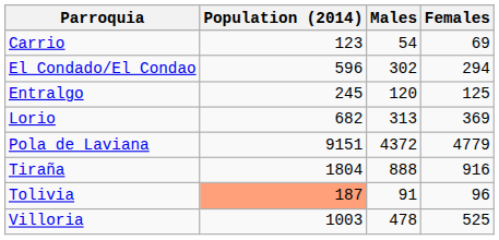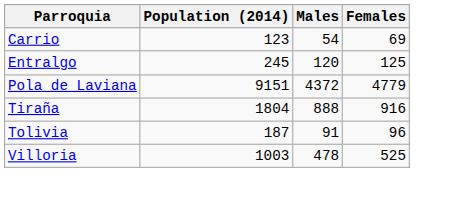 <table class="wikitable sortable">
 <tr style="background:#C0C0C0">
 <th>Parroquia</th>
 <th>Population (2014)</th>
 <th>Males</th>
 <th>Females</th>
 </tr>
 <tr>
 <td><a href='#'>Carrio</a></td>
 <td align=right>123</td>
 <td align=right>54</td>
 <td align=right>69</td>
 </tr>
 <tr>
-<td><a href='#'>El Condado/El Condao</a></td>
-<td align=right>596</td>
-<td align=right>302</td>
-<td align=right>294</td>
-</tr>
-<tr>
 <td><a href='#'>Entralgo</a></td>
 <td align=right>245</td>
 <td align=right>120</td>
 <td align=right>125</td>
-</tr>
-<tr>
-<td><a href='#'>Lorio</a></td>
-<td align=right>682</td>
-<td align=right>313</td>
-<td align=right>369</td>
 </tr>
 <tr>
 <td><a href='#'>Pola de Laviana</a></td>
 <td align=right>9151</td>
 <td align=right>4372</td>
 <td align=right>4779</td>
 </tr>
 <tr>
 <td><a href='#'>Tiraña</a></td>
 <td align=right>1804</td>
 <td align=right>888</td>
 <td align=right>916</td>
 </tr>
 <tr>
 <td><a href='#'>Tolivia</a></td>
-<td align=right style="background: lightsalmon;">187</td>
+<td align=right>187</td>
 <td align=right>91</td>
 <td align=right>96</td>
 </tr>
 <tr>
 <td><a href='#'>Villoria</a></td>
 <td align=right>1003</td>
 <td align=right>478</td>
 <td align=right>525</td>
 </tr>
 </table>
